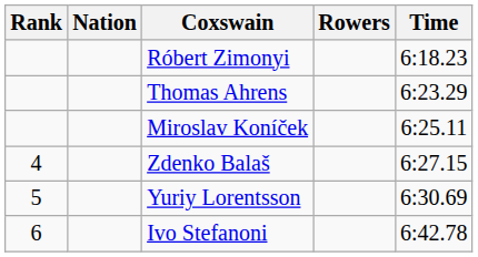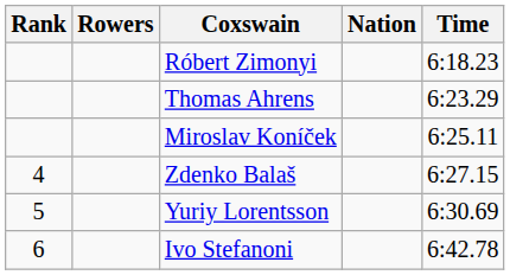 <table class="wikitable sortable" style="text-align:center">
 <tr>
 <th>Rank</th>
+<th>Rowers</th>
+<th>Coxswain</th>
 <th>Nation</th>
-<th>Coxswain</th>
-<th>Rowers</th>
 <th>Time</th>
 </tr>
 <tr>
 <td></td>
 <td align=left></td>
 <td align=left><a href='#'>Róbert Zimonyi</a></td>
 <td align=left></td>
 <td>6:18.23</td>
 </tr>
 <tr>
 <td></td>
 <td align=left></td>
 <td align=left><a href='#'>Thomas Ahrens</a></td>
 <td align=left></td>
 <td>6:23.29</td>
 </tr>
 <tr>
 <td></td>
 <td align=left></td>
 <td align=left><a href='#'>Miroslav Koníček</a></td>
 <td align=left></td>
 <td>6:25.11</td>
 </tr>
 <tr>
 <td>4</td>
 <td align=left></td>
 <td align=left><a href='#'>Zdenko Balaš</a></td>
 <td align=left></td>
 <td>6:27.15</td>
 </tr>
 <tr>
 <td>5</td>
 <td align=left></td>
 <td align=left><a href='#'>Yuriy Lorentsson</a></td>
 <td align=left></td>
 <td>6:30.69</td>
 </tr>
 <tr>
 <td>6</td>
 <td align=left></td>
 <td align=left><a href='#'>Ivo Stefanoni</a></td>
 <td align=left></td>
 <td>6:42.78</td>
 </tr>
 </table>
